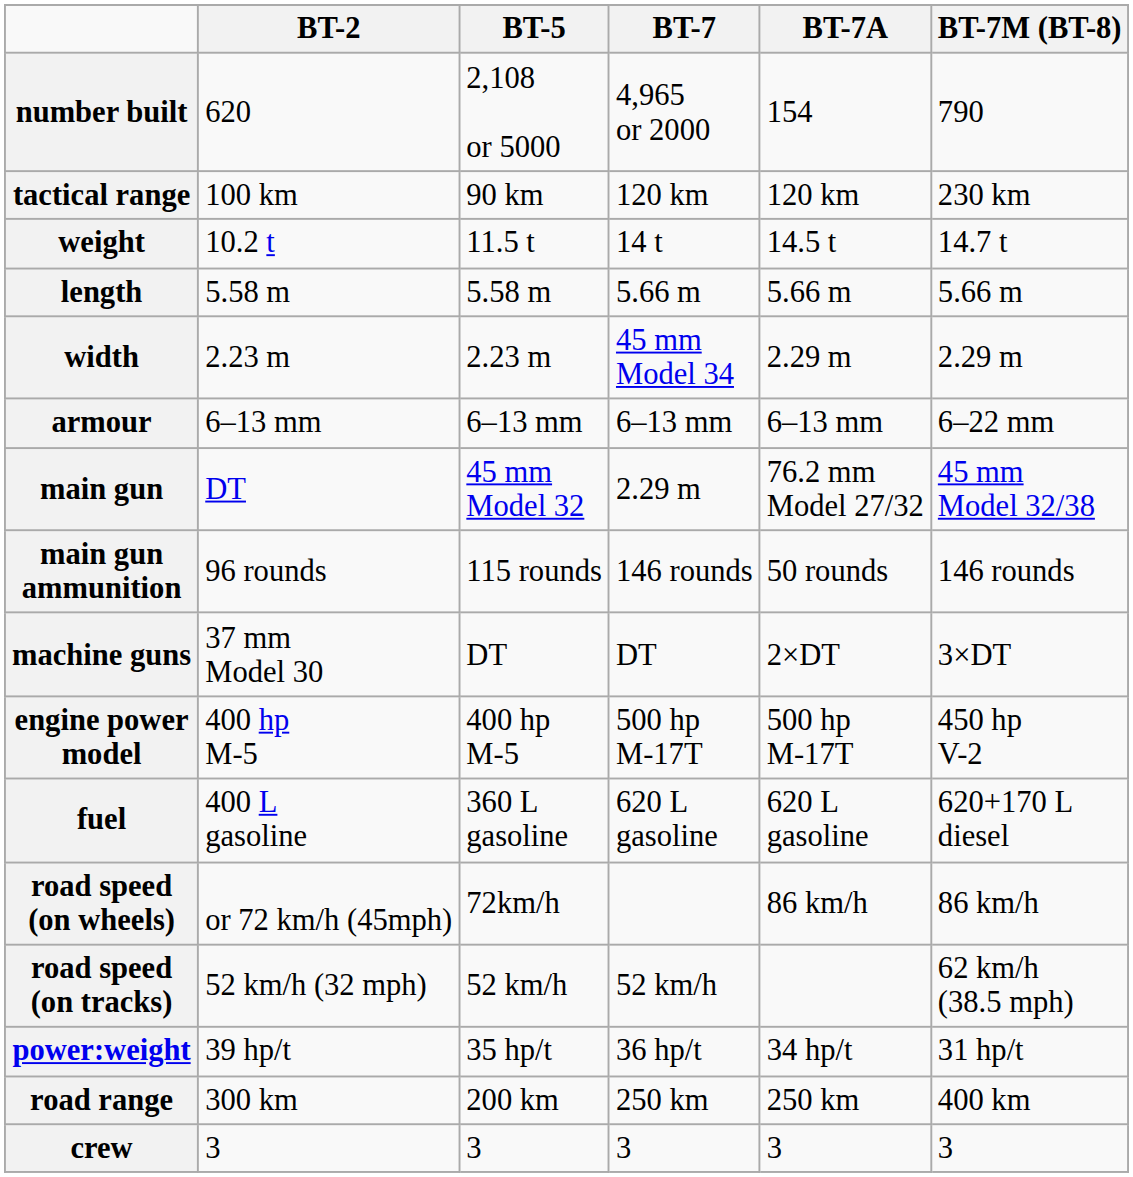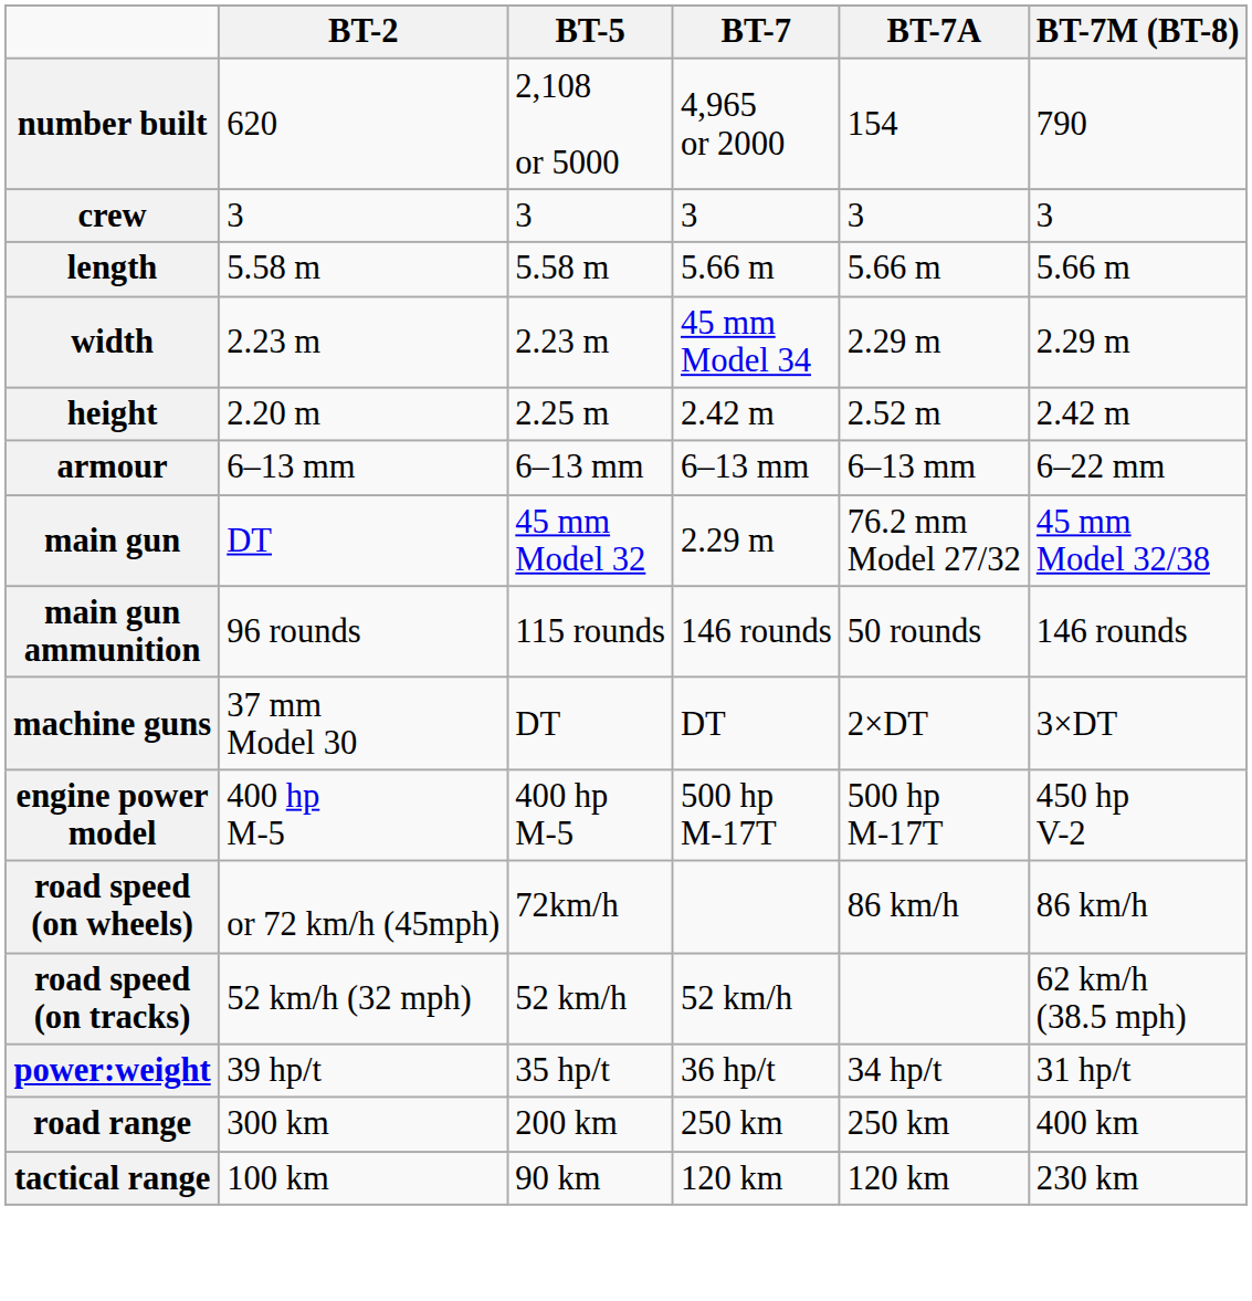 <table class="wikitable">
 <tr>
 </tr>
 <tr>
 <td></td>
 <th>BT-2</th>
 <th>BT-5</th>
 <th>BT-7</th>
 <th>BT-7A</th>
 <th>BT-7M (BT-8)</th>
 </tr>
 <tr>
 <th align=right>number built</th>
 <td>620</td>
 <td>2,108<br><br>or 5000</td>
 <td>4,965<br>or 2000</td>
 <td>154</td>
 <td>790</td>
 </tr>
 <tr>
-<th align=right>tactical range</th>
-<td>100 km</td>
-<td>90 km</td>
-<td>120 km</td>
-<td>120 km</td>
-<td>230 km</td>
-</tr>
-<tr>
-<th align=right>weight</th>
-<td>10.2 <a href='#'>t</a></td>
-<td>11.5 t</td>
-<td>14 t</td>
-<td>14.5 t</td>
-<td>14.7 t</td>
+<th align=right>crew</th>
+<td>3</td>
+<td>3</td>
+<td>3</td>
+<td>3</td>
+<td>3</td>
 </tr>
 <tr>
 <th align=right>length</th>
 <td>5.58 m</td>
 <td>5.58 m</td>
 <td>5.66 m</td>
 <td>5.66 m</td>
 <td>5.66 m</td>
 </tr>
 <tr>
 <th align=right>width</th>
 <td>2.23 m</td>
 <td>2.23 m</td>
 <td><a href='#'>45 mm <br>Model 34</a></td>
 <td>2.29 m</td>
 <td>2.29 m</td>
+</tr>
+<tr>
+<th align=right>height</th>
+<td>2.20 m</td>
+<td>2.25 m</td>
+<td>2.42 m</td>
+<td>2.52 m</td>
+<td>2.42 m</td>
 </tr>
 <tr>
 <th align=right>armour</th>
 <td>6–13 mm</td>
 <td>6–13 mm</td>
 <td>6–13 mm</td>
 <td>6–13 mm</td>
 <td>6–22 mm</td>
 </tr>
 <tr>
 <th align=right>main gun</th>
 <td><a href='#'>DT</a></td>
 <td><a href='#'>45 mm <br>Model 32</a></td>
 <td>2.29 m</td>
 <td>76.2 mm <br>Model 27/32</td>
 <td><a href='#'>45 mm <br>Model 32/38</a></td>
 </tr>
 <tr>
 <th align=right>main gun<br>ammunition</th>
 <td>96 rounds</td>
 <td>115 rounds</td>
 <td>146 rounds</td>
 <td>50 rounds</td>
 <td>146 rounds</td>
 </tr>
 <tr>
 <th align=right>machine guns</th>
 <td>37 mm <br>Model 30</td>
 <td>DT</td>
 <td>DT</td>
 <td>2×DT</td>
 <td>3×DT</td>
 </tr>
 <tr>
 <th align=right>engine power <br>model</th>
 <td>400 <a href='#'>hp</a> <br>M-5</td>
 <td>400 hp <br>M-5</td>
 <td>500 hp <br>M-17T</td>
 <td>500 hp <br>M-17T</td>
 <td>450 hp <br>V-2</td>
 </tr>
 <tr>
-<th align=right>fuel</th>
-<td>400 <a href='#'>L</a> <br>gasoline</td>
-<td>360 L <br>gasoline</td>
-<td>620 L <br>gasoline</td>
-<td>620 L <br>gasoline</td>
-<td>620+170 L <br>diesel</td>
-</tr>
-<tr>
 <th align=right>road speed<br>(on wheels)</th>
 <td><br>or 72 km/h (45mph)</td>
 <td>72km/h</td>
 <td></td>
 <td>86 km/h</td>
 <td>86 km/h</td>
 </tr>
 <tr>
 <th>road speed<br>(on tracks)</th>
 <td>52 km/h (32 mph)</td>
 <td>52 km/h</td>
 <td>52 km/h</td>
 <td></td>
 <td>62 km/h<br>(38.5 mph)</td>
 </tr>
 <tr>
 <th align=right><a href='#'>power:weight</a></th>
 <td>39 hp/t</td>
 <td>35 hp/t</td>
 <td>36 hp/t</td>
 <td>34 hp/t</td>
 <td>31 hp/t</td>
 </tr>
 <tr>
 <th align=right>road range</th>
 <td>300 km</td>
 <td>200 km</td>
 <td>250 km</td>
 <td>250 km</td>
 <td>400 km</td>
 </tr>
 <tr>
-<th align=right>crew</th>
-<td>3</td>
-<td>3</td>
-<td>3</td>
-<td>3</td>
-<td>3</td>
+<th align=right>tactical range</th>
+<td>100 km</td>
+<td>90 km</td>
+<td>120 km</td>
+<td>120 km</td>
+<td>230 km</td>
 </tr>
 </table>
